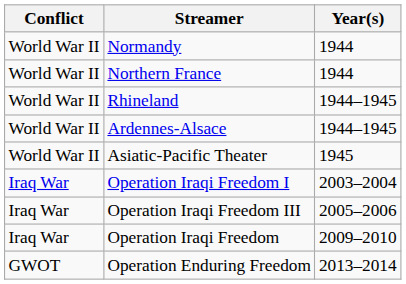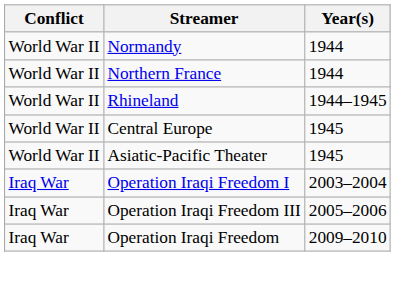 <table class="wikitable" style="float:left;">
 <tr style="background:#efefef;">
 <th>Conflict</th>
 <th>Streamer</th>
 <th>Year(s)</th>
 </tr>
 <tr>
 <td>World War II</td>
 <td><a href='#'>Normandy</a></td>
 <td>1944</td>
 </tr>
 <tr>
 <td>World War II</td>
 <td><a href='#'>Northern France</a></td>
 <td>1944</td>
 </tr>
 <tr>
 <td>World War II</td>
 <td><a href='#'>Rhineland</a></td>
 <td>1944–1945</td>
 </tr>
 <tr>
 <td>World War II</td>
-<td><a href='#'>Ardennes-Alsace</a></td>
-<td>1944–1945</td>
+<td>Central Europe</td>
+<td>1945</td>
 </tr>
 <tr>
 <td>World War II</td>
 <td>Asiatic-Pacific Theater</td>
 <td>1945</td>
 </tr>
 <tr>
 <td><a href='#'>Iraq War</a></td>
 <td><a href='#'>Operation Iraqi Freedom I</a></td>
 <td>2003–2004</td>
 </tr>
 <tr>
 <td>Iraq War</td>
 <td>Operation Iraqi Freedom III</td>
 <td>2005–2006</td>
 </tr>
 <tr>
 <td>Iraq War</td>
 <td>Operation Iraqi Freedom</td>
 <td>2009–2010</td>
 </tr>
-<tr>
-<td>GWOT</td>
-<td>Operation Enduring Freedom</td>
-<td>2013–2014</td>
-</tr>
 </table>
